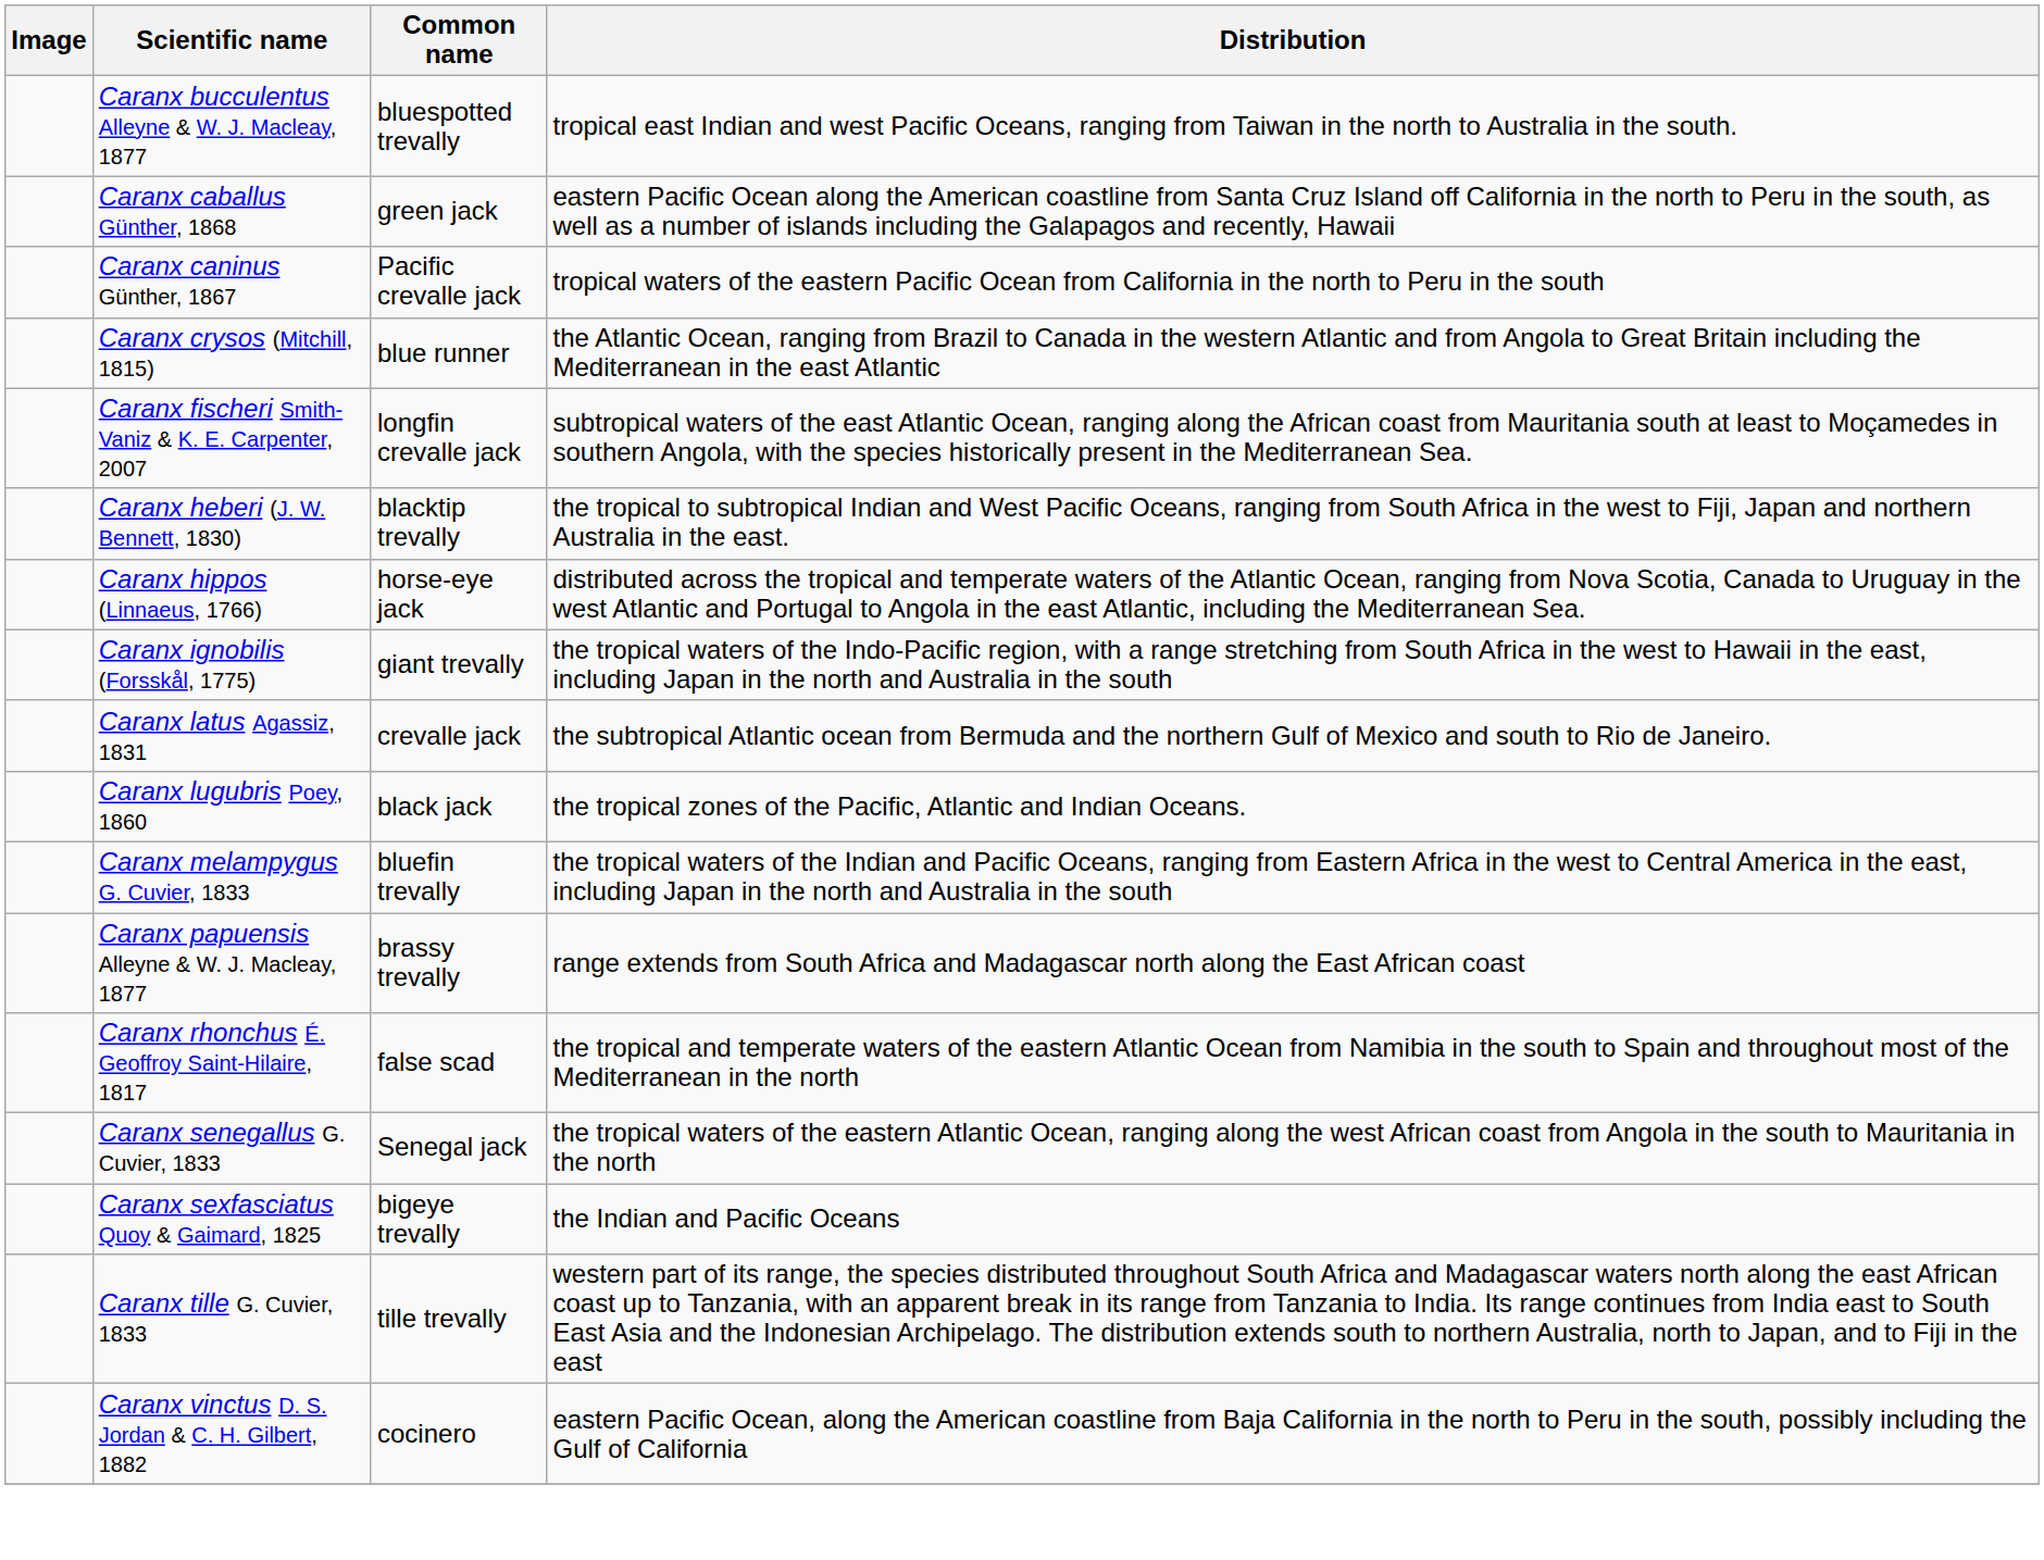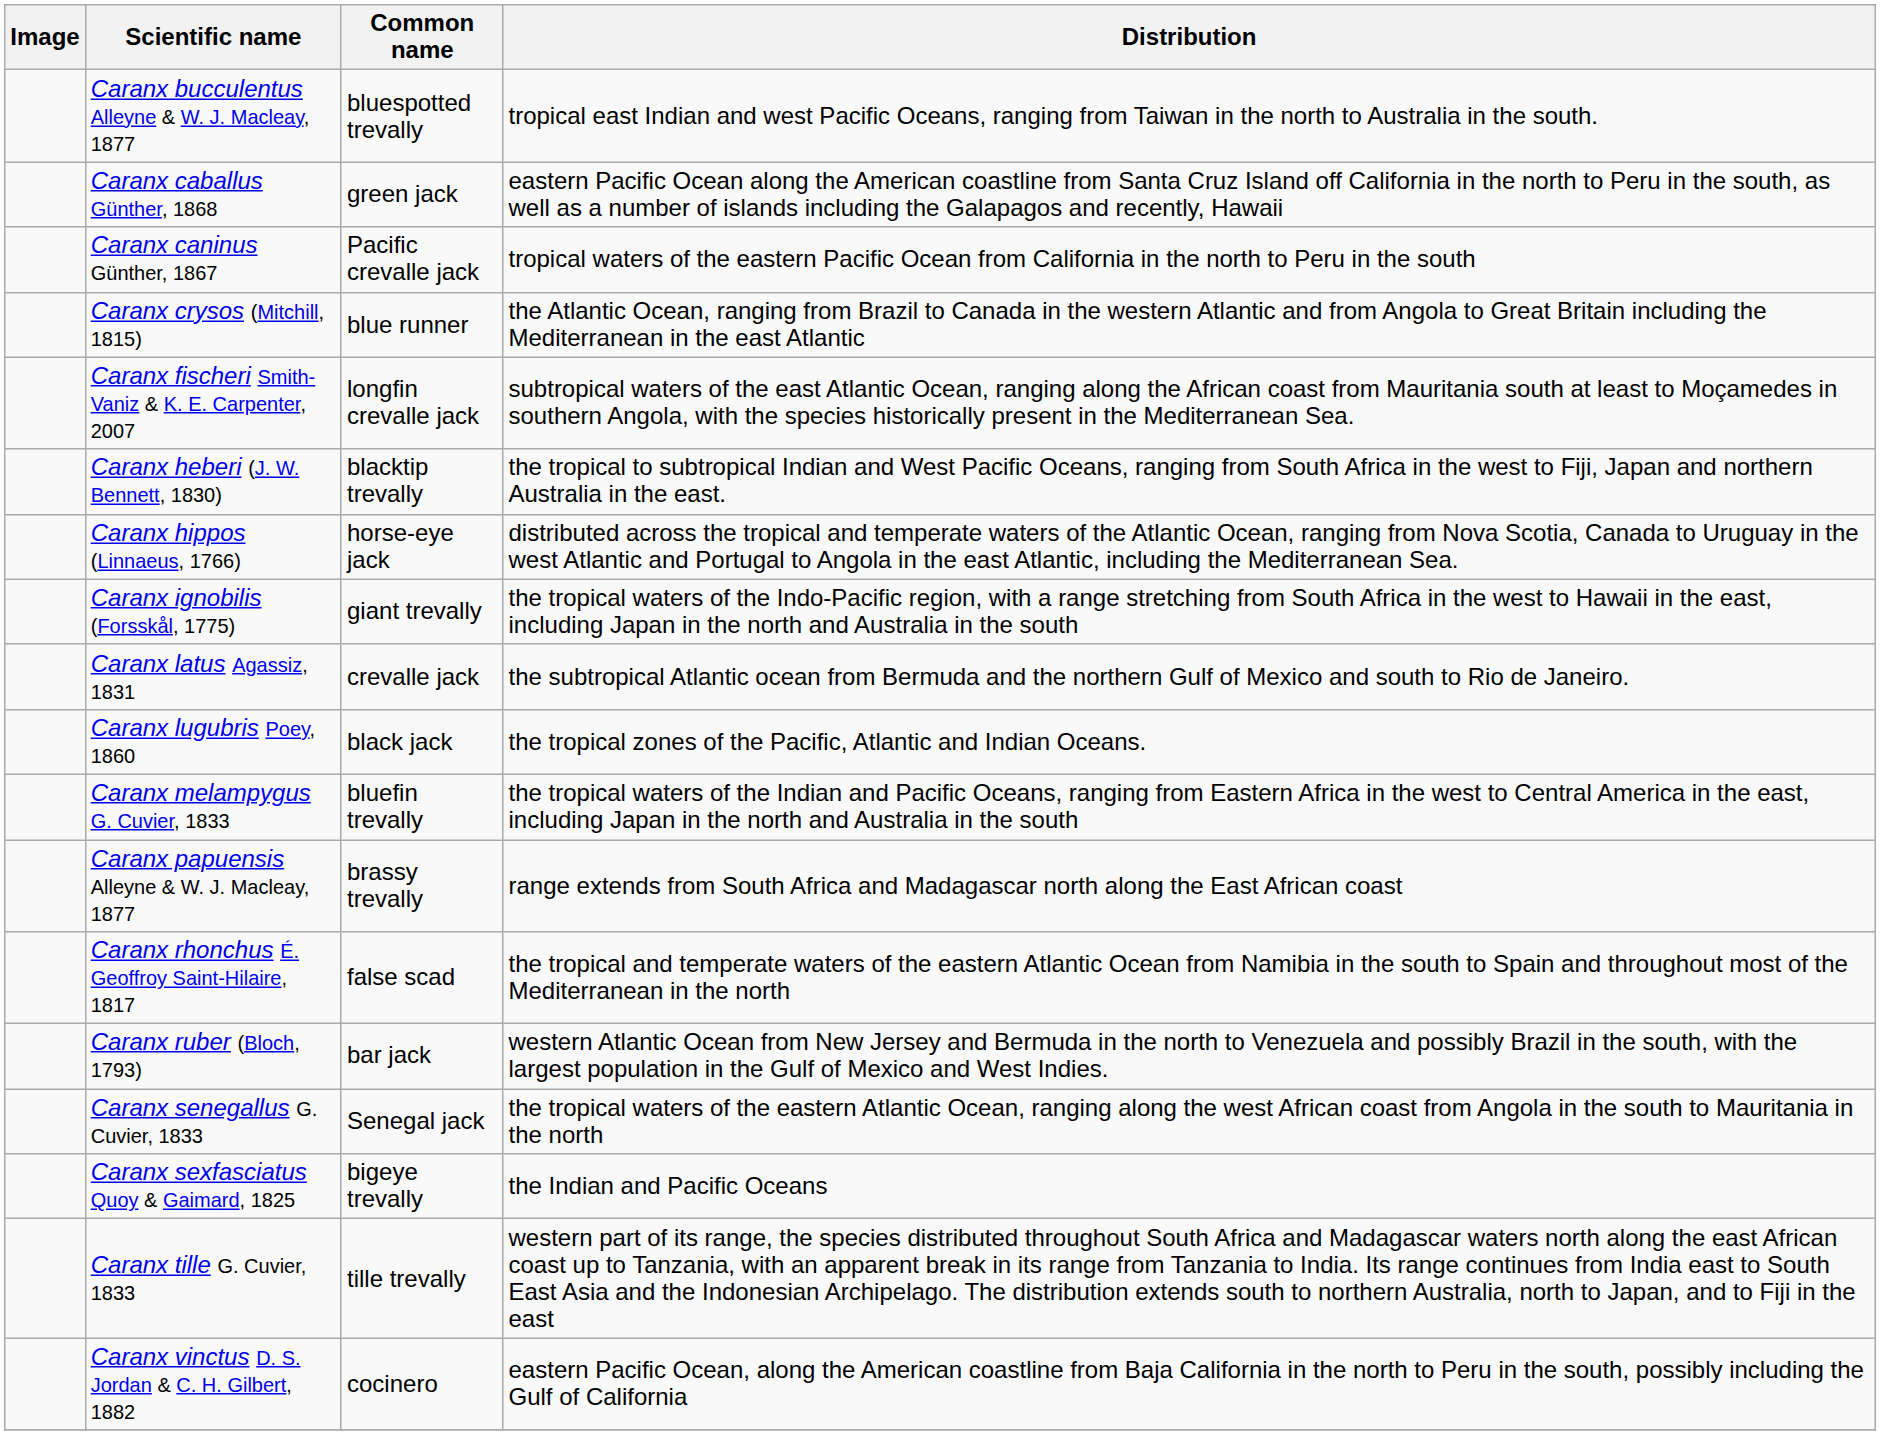 <table class="wikitable">
 <tr>
 <th>Image</th>
 <th>Scientific name</th>
 <th>Common name</th>
 <th>Distribution</th>
 </tr>
 <tr>
 <td></td>
 <td><em><a href='#'>Caranx bucculentus</a></em> <small><a href='#'>Alleyne</a> & <a href='#'>W. J. Macleay</a>, 1877</small></td>
 <td>bluespotted trevally</td>
 <td>tropical east Indian and west Pacific Oceans, ranging from Taiwan in the north to Australia in the south.</td>
 </tr>
 <tr>
 <td></td>
 <td><em><a href='#'>Caranx caballus</a></em> <small><a href='#'>Günther</a>, 1868</small></td>
 <td>green jack</td>
 <td>eastern Pacific Ocean along the American coastline from Santa Cruz Island off California in the north to Peru in the south, as well as a number of islands including the Galapagos and recently, Hawaii</td>
 </tr>
 <tr>
 <td></td>
 <td><em><a href='#'>Caranx caninus</a></em> <small>Günther, 1867</small></td>
 <td>Pacific crevalle jack</td>
 <td>tropical waters of the eastern Pacific Ocean from California in the north to Peru in the south</td>
 </tr>
 <tr>
 <td></td>
 <td><em><a href='#'>Caranx crysos</a></em> <small>(<a href='#'>Mitchill</a>, 1815)</small></td>
 <td>blue runner</td>
 <td>the Atlantic Ocean, ranging from Brazil to Canada in the western Atlantic and from Angola to Great Britain including the Mediterranean in the east Atlantic</td>
 </tr>
 <tr>
 <td></td>
 <td><em><a href='#'>Caranx fischeri</a></em> <small><a href='#'>Smith-Vaniz</a> & <a href='#'>K. E. Carpenter</a>, 2007</small></td>
 <td>longfin crevalle jack</td>
 <td>subtropical waters of the east Atlantic Ocean, ranging along the African coast from Mauritania south at least to Moçamedes in southern Angola, with the species historically present in the Mediterranean Sea.</td>
 </tr>
 <tr>
 <td></td>
 <td><em><a href='#'>Caranx heberi</a></em> <small>(<a href='#'>J. W. Bennett</a>, 1830)</small></td>
 <td>blacktip trevally</td>
 <td>the tropical to subtropical Indian and West Pacific Oceans, ranging from South Africa in the west to Fiji, Japan and northern Australia in the east.</td>
 </tr>
 <tr>
 <td></td>
 <td><em><a href='#'>Caranx hippos</a></em> <small>(<a href='#'>Linnaeus</a>, 1766)</small></td>
 <td>horse-eye jack</td>
 <td>distributed across the tropical and temperate waters of the Atlantic Ocean, ranging from Nova Scotia, Canada to Uruguay in the west Atlantic and Portugal to Angola in the east Atlantic, including the Mediterranean Sea.</td>
 </tr>
 <tr>
 <td></td>
 <td><em><a href='#'>Caranx ignobilis</a></em> <small>(<a href='#'>Forsskål</a>, 1775)</small></td>
 <td>giant trevally</td>
 <td>the tropical waters of the Indo-Pacific region, with a range stretching from South Africa in the west to Hawaii in the east, including Japan in the north and Australia in the south</td>
 </tr>
 <tr>
 <td></td>
 <td><em><a href='#'>Caranx latus</a></em> <small><a href='#'>Agassiz</a>, 1831</small></td>
 <td>crevalle jack</td>
 <td>the subtropical Atlantic ocean from Bermuda and the northern Gulf of Mexico and south to Rio de Janeiro.</td>
 </tr>
 <tr>
 <td></td>
 <td><em><a href='#'>Caranx lugubris</a></em> <small><a href='#'>Poey</a>, 1860</small></td>
 <td>black jack</td>
 <td>the tropical zones of the Pacific, Atlantic and Indian Oceans.</td>
 </tr>
 <tr>
 <td></td>
 <td><em><a href='#'>Caranx melampygus</a></em> <small><a href='#'>G. Cuvier</a>, 1833</small></td>
 <td>bluefin trevally</td>
 <td>the tropical waters of the Indian and Pacific Oceans, ranging from Eastern Africa in the west to Central America in the east, including Japan in the north and Australia in the south</td>
 </tr>
 <tr>
 <td></td>
 <td><em><a href='#'>Caranx papuensis</a></em> <small>Alleyne & W. J. Macleay, 1877</small></td>
 <td>brassy trevally</td>
 <td>range extends from South Africa and Madagascar north along the East African coast</td>
 </tr>
 <tr>
 <td></td>
 <td><em><a href='#'>Caranx rhonchus</a></em> <small><a href='#'>É. Geoffroy Saint-Hilaire</a>, 1817</small></td>
 <td>false scad</td>
 <td>the tropical and temperate waters of the eastern Atlantic Ocean from Namibia in the south to Spain and throughout most of the Mediterranean in the north</td>
 </tr>
 <tr>
 <td></td>
+<td><em><a href='#'>Caranx ruber</a></em> <small>(<a href='#'>Bloch</a>, 1793)</small></td>
+<td>bar jack</td>
+<td>western Atlantic Ocean from New Jersey and Bermuda in the north to Venezuela and possibly Brazil in the south, with the largest population in the Gulf of Mexico and West Indies.</td>
+</tr>
+<tr>
+<td></td>
 <td><em><a href='#'>Caranx senegallus</a></em> <small>G. Cuvier, 1833</small></td>
 <td>Senegal jack</td>
 <td>the tropical waters of the eastern Atlantic Ocean, ranging along the west African coast from Angola in the south to Mauritania in the north</td>
 </tr>
 <tr>
 <td></td>
 <td><em><a href='#'>Caranx sexfasciatus</a></em> <small><a href='#'>Quoy</a> & <a href='#'>Gaimard</a>, 1825</small></td>
 <td>bigeye trevally</td>
 <td>the Indian and Pacific Oceans</td>
 </tr>
 <tr>
 <td></td>
 <td><em><a href='#'>Caranx tille</a></em> <small>G. Cuvier, 1833</small></td>
 <td>tille trevally</td>
 <td>western part of its range, the species distributed throughout South Africa and Madagascar waters north along the east African coast up to Tanzania, with an apparent break in its range from Tanzania to India. Its range continues from India east to South East Asia and the Indonesian Archipelago. The distribution extends south to northern Australia, north to Japan, and to Fiji in the east</td>
 </tr>
 <tr>
 <td></td>
 <td><em><a href='#'>Caranx vinctus</a></em> <small><a href='#'>D. S. Jordan</a> & <a href='#'>C. H. Gilbert</a>, 1882</small></td>
 <td>cocinero</td>
 <td>eastern Pacific Ocean, along the American coastline from Baja California in the north to Peru in the south, possibly including the Gulf of California</td>
 </tr>
 <tr>
 </tr>
 </table>
